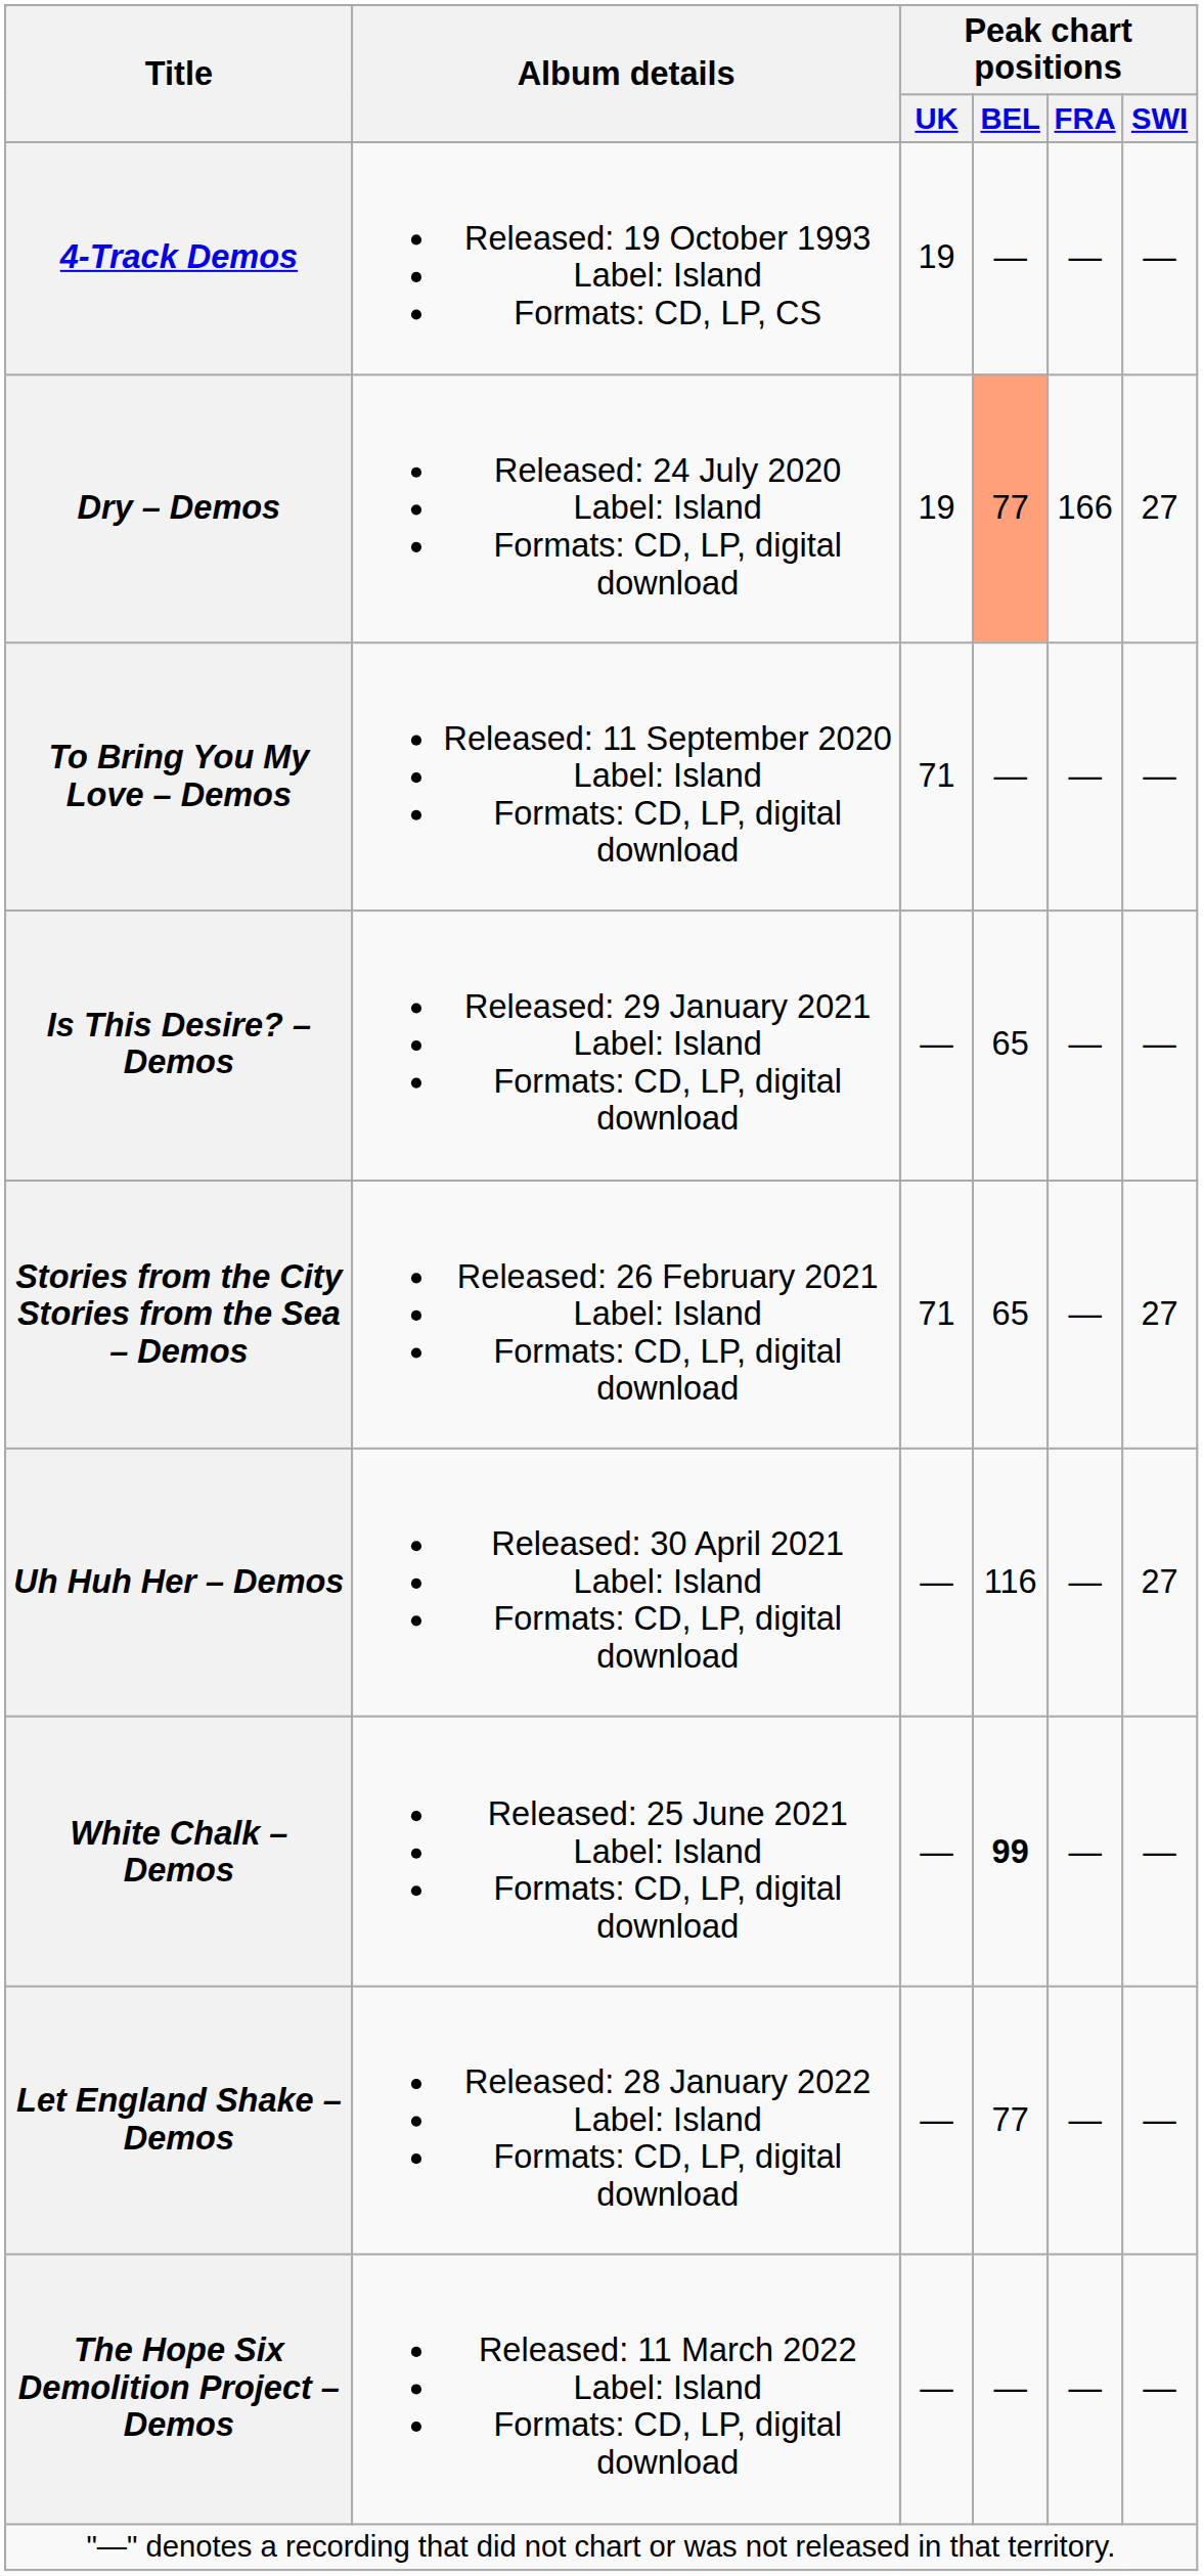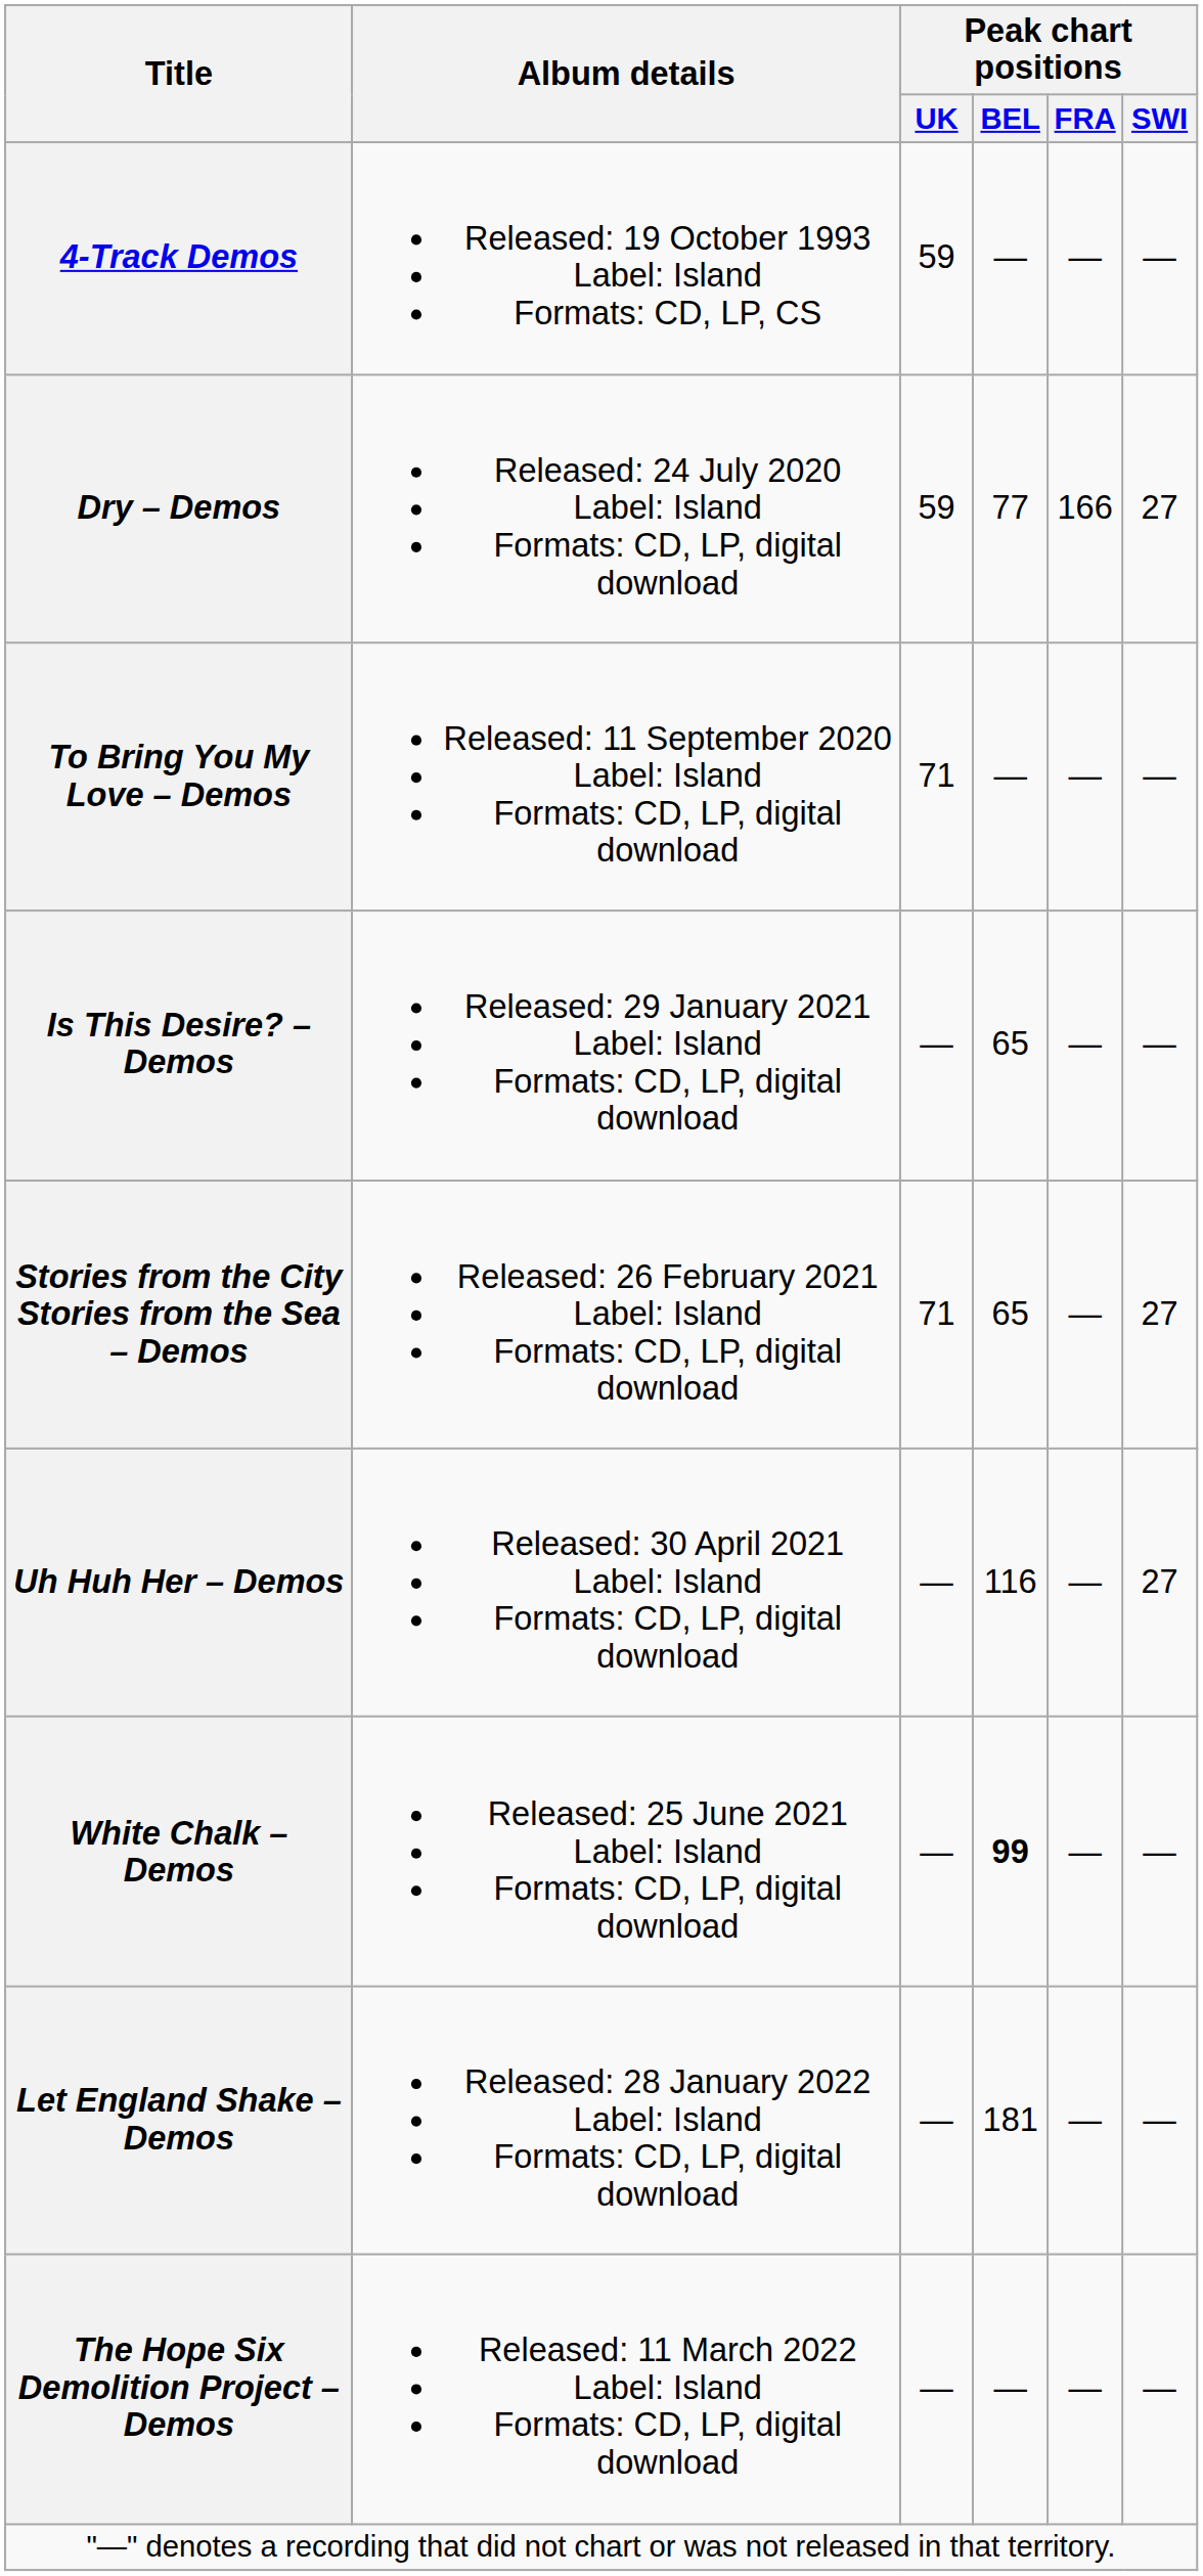 <table class="wikitable plainrowheaders" style="text-align:center;" border="1">
 <tr>
 <th scope="col" rowspan="2" style="width:10em;">Title</th>
 <th scope="col" rowspan="2" style="width:16em;">Album details</th>
 <th scope="col" colspan="4">Peak chart positions</th>
 </tr>
 <tr>
 <th scope="col" style="width:2em;font-size:90%;"><a href='#'>UK</a><br></th>
 <th scope="col" style="width:2em;font-size:90%;"><a href='#'>BEL</a><br></th>
 <th scope="col" style="width:2em;font-size:90%;"><a href='#'>FRA</a><br></th>
 <th scope="col" style="width:2em;font-size:90%;"><a href='#'>SWI</a><br></th>
 </tr>
 <tr>
 <th scope="row"><em><a href='#'>4-Track Demos</a></em></th>
 <td><br><ul><li>Released: 19 October 1993</li><li>Label: Island</li><li>Formats: CD, LP, CS</li></ul></td>
-<td>19</td>
+<td>59</td>
 <td>—</td>
 <td>—</td>
 <td>—</td>
 </tr>
 <tr>
 <th scope="row"><em>Dry – Demos</em></th>
 <td><br><ul><li>Released: 24 July 2020</li><li>Label: Island</li><li>Formats: CD, LP, digital download</li></ul></td>
-<td>19</td>
-<td style="background: lightsalmon;">77</td>
+<td>59</td>
+<td>77</td>
 <td>166</td>
 <td>27</td>
 </tr>
 <tr>
 <th scope="row"><em>To Bring You My Love – Demos</em></th>
 <td><br><ul><li>Released: 11 September 2020</li><li>Label: Island</li><li>Formats: CD, LP, digital download</li></ul></td>
 <td>71</td>
 <td>—</td>
 <td>—</td>
 <td>—</td>
 </tr>
 <tr>
 <th scope="row"><em>Is This Desire? – Demos</em></th>
 <td><br><ul><li>Released: 29 January 2021</li><li>Label: Island</li><li>Formats: CD, LP, digital download</li></ul></td>
 <td>—</td>
 <td>65</td>
 <td>—</td>
 <td>—</td>
 </tr>
 <tr>
 <th scope="row"><em>Stories from the City Stories from the Sea – Demos</em></th>
 <td><br><ul><li>Released: 26 February 2021</li><li>Label: Island</li><li>Formats: CD, LP, digital download</li></ul></td>
 <td>71</td>
 <td>65</td>
 <td>—</td>
 <td>27</td>
 </tr>
 <tr>
 <th scope="row"><em>Uh Huh Her – Demos</em></th>
 <td><br><ul><li>Released: 30 April 2021</li><li>Label: Island</li><li>Formats: CD, LP, digital download</li></ul></td>
 <td>—</td>
 <td>116</td>
 <td>—</td>
 <td>27</td>
 </tr>
 <tr>
 <th scope="row"><em>White Chalk – Demos</em></th>
 <td><br><ul><li>Released: 25 June 2021</li><li>Label: Island</li><li>Formats: CD, LP, digital download</li></ul></td>
 <td>—</td>
 <td><strong>99</strong></td>
 <td>—</td>
 <td>—</td>
 </tr>
 <tr>
 <th scope="row"><em>Let England Shake – Demos</em></th>
 <td><br><ul><li>Released: 28 January 2022</li><li>Label: Island</li><li>Formats: CD, LP, digital download</li></ul></td>
 <td>—</td>
-<td>77</td>
+<td>181</td>
 <td>—</td>
 <td>—</td>
 </tr>
 <tr>
 <th scope="row"><em>The Hope Six Demolition Project – Demos</em></th>
 <td><br><ul><li>Released: 11 March 2022</li><li>Label: Island</li><li>Formats: CD, LP, digital download</li></ul></td>
 <td>—</td>
 <td>—</td>
 <td>—</td>
 <td>—</td>
 </tr>
 <tr>
 <td colspan="6" style="font-size:90%">"—" denotes a recording that did not chart or was not released in that territory.</td>
 </tr>
 </table>
